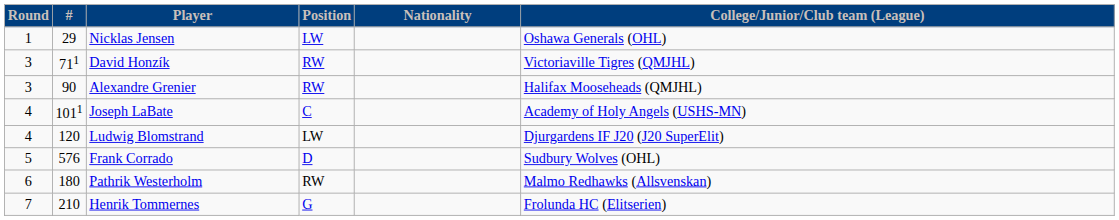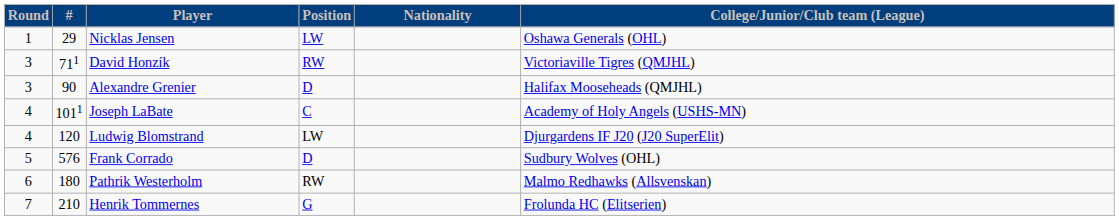 <table class="wikitable">
 <tr>
 <th style="background:#003e7e; color:#c9c0bb; width:2.75%;">Round</th>
 <th style="background:#003e7e; color:#c9c0bb; width:2.75%;">#</th>
 <th style="background:#003e7e; color:#c9c0bb; width:20.0%;">Player</th>
 <th style="background:#003e7e; color:#c9c0bb; width:2.75%;">Position</th>
 <th style="background:#003e7e; color:#c9c0bb; width:15.5%;">Nationality</th>
 <th style="background:#003e7e; color:#c9c0bb; width:100.0%;">College/Junior/Club team (League)</th>
 </tr>
 <tr>
 <td align=center>1</td>
 <td align=center>29</td>
 <td><a href='#'>Nicklas Jensen</a></td>
 <td><a href='#'>LW</a></td>
 <td></td>
 <td><a href='#'>Oshawa Generals</a> (<a href='#'>OHL</a>)</td>
 </tr>
 <tr>
 <td align=center>3</td>
 <td align=center>71<sup>1</sup></td>
 <td><a href='#'>David Honzík</a></td>
 <td><a href='#'>RW</a></td>
 <td></td>
 <td><a href='#'>Victoriaville Tigres</a> (<a href='#'>QMJHL</a>)</td>
 </tr>
 <tr>
 <td align=center>3</td>
 <td align=center>90</td>
 <td><a href='#'>Alexandre Grenier</a></td>
-<td><a href='#'>RW</a></td>
+<td><a href='#'>D</a></td>
 <td></td>
 <td><a href='#'>Halifax Mooseheads</a> (QMJHL)</td>
 </tr>
 <tr>
 <td align=center>4</td>
 <td align=center>101<sup>1</sup></td>
 <td><a href='#'>Joseph LaBate</a></td>
 <td><a href='#'>C</a></td>
 <td></td>
 <td><a href='#'>Academy of Holy Angels</a> (<a href='#'>USHS-MN</a>)</td>
 </tr>
 <tr>
 <td align=center>4</td>
 <td align=center>120</td>
 <td><a href='#'>Ludwig Blomstrand</a></td>
 <td>LW</td>
 <td></td>
 <td><a href='#'>Djurgardens IF J20</a> (<a href='#'>J20 SuperElit</a>)</td>
 </tr>
 <tr>
 <td align=center>5</td>
 <td align=center>576</td>
 <td><a href='#'>Frank Corrado</a></td>
 <td><a href='#'>D</a></td>
 <td></td>
 <td><a href='#'>Sudbury Wolves</a> (OHL)</td>
 </tr>
 <tr>
 <td align=center>6</td>
 <td align=center>180</td>
 <td><a href='#'>Pathrik Westerholm</a></td>
 <td>RW</td>
 <td></td>
 <td><a href='#'>Malmo Redhawks</a> (<a href='#'>Allsvenskan</a>)</td>
 </tr>
 <tr>
 <td align=center>7</td>
 <td align=center>210</td>
 <td><a href='#'>Henrik Tommernes</a></td>
 <td><a href='#'>G</a></td>
 <td></td>
 <td><a href='#'>Frolunda HC</a> (<a href='#'>Elitserien</a>)</td>
 </tr>
 </table>
